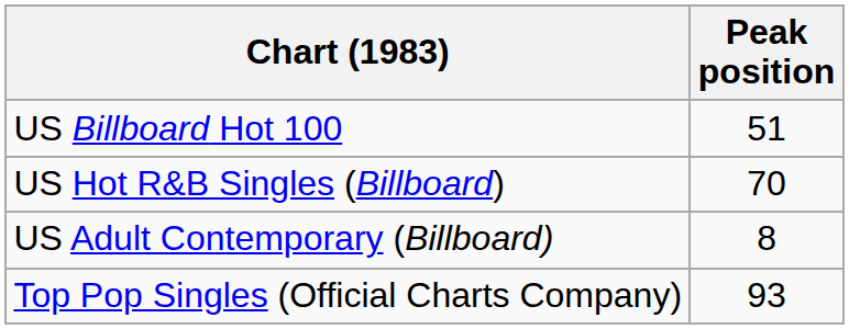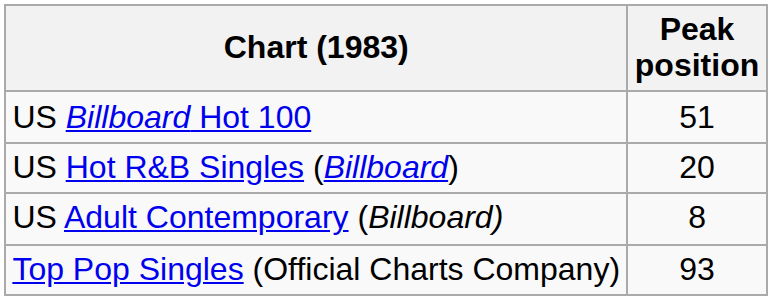 <table class="wikitable">
 <tr>
 <th>Chart (1983)</th>
 <th>Peak<br>position</th>
 </tr>
 <tr>
 <td>US <a href='#'><em>Billboard</em> Hot 100</a></td>
 <td align="center">51</td>
 </tr>
 <tr>
 <td>US <a href='#'>Hot R&B Singles</a> (<em><a href='#'>Billboard</a></em>)</td>
-<td align="center">70</td>
+<td align="center">20</td>
 </tr>
 <tr>
 <td>US <a href='#'>Adult Contemporary</a> (<em>Billboard)</td>
 <td align="center">8</td>
 </tr>
 <tr>
 <td><a href='#'>Top Pop Singles</a> (Official Charts Company)</td>
 <td align="center">93</td>
 </tr>
 <tr>
 </tr>
 </table>
